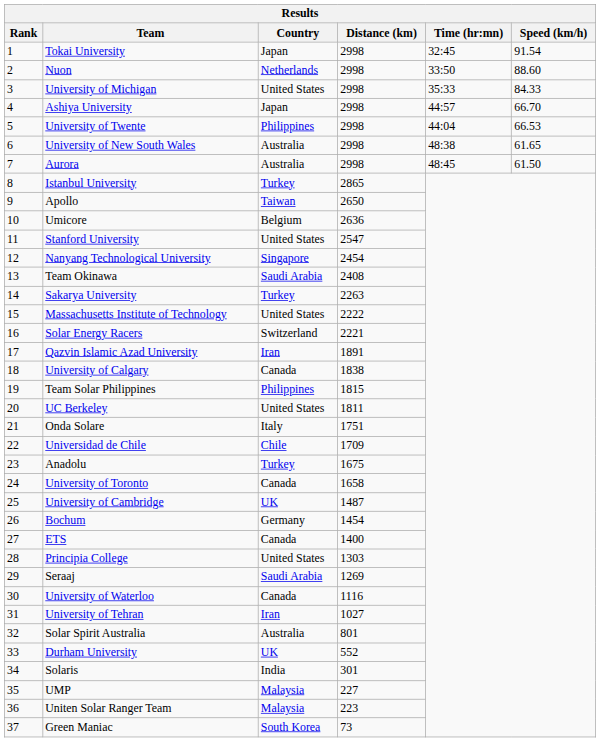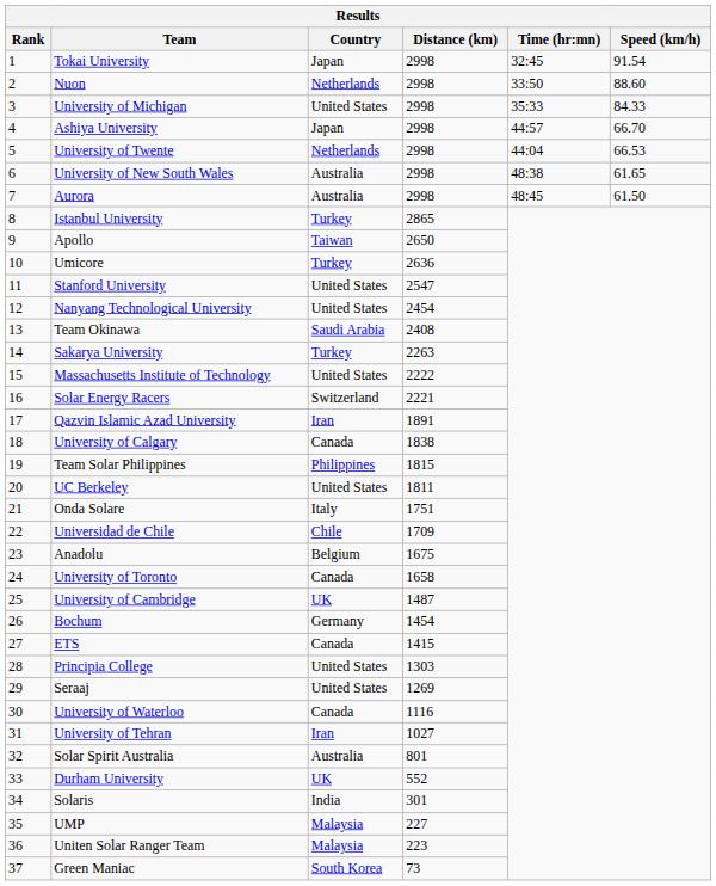 <table class="wikitable collapsible collapsed" style="min-width:50em;">
 <tr>
 <th colspan=6>Results</th>
 </tr>
 <tr>
 <th>Rank</th>
 <th>Team</th>
 <th>Country</th>
 <th>Distance (km)</th>
 <th>Time (hr:mn)</th>
 <th>Speed (km/h)</th>
 </tr>
 <tr>
 <td>1</td>
 <td><a href='#'>Tokai University</a></td>
 <td>Japan</td>
 <td>2998</td>
 <td>32:45</td>
 <td>91.54</td>
 </tr>
 <tr>
 <td>2</td>
 <td><a href='#'>Nuon</a></td>
 <td><a href='#'>Netherlands</a></td>
 <td>2998</td>
 <td>33:50</td>
 <td>88.60</td>
 </tr>
 <tr>
 <td>3</td>
 <td><a href='#'>University of Michigan</a></td>
 <td>United States</td>
 <td>2998</td>
 <td>35:33</td>
 <td>84.33</td>
 </tr>
 <tr>
 <td>4</td>
 <td><a href='#'>Ashiya University</a></td>
 <td>Japan</td>
 <td>2998</td>
 <td>44:57</td>
 <td>66.70</td>
 </tr>
 <tr>
 <td>5</td>
 <td><a href='#'>University of Twente</a></td>
-<td><a href='#'>Philippines</a></td>
+<td><a href='#'>Netherlands</a></td>
 <td>2998</td>
 <td>44:04</td>
 <td>66.53</td>
 </tr>
 <tr>
 <td>6</td>
 <td><a href='#'>University of New South Wales</a></td>
 <td>Australia</td>
 <td>2998</td>
 <td>48:38</td>
 <td>61.65</td>
 </tr>
 <tr>
 <td>7</td>
 <td><a href='#'>Aurora</a></td>
 <td>Australia</td>
 <td>2998</td>
 <td>48:45</td>
 <td>61.50</td>
 </tr>
 <tr>
 <td>8</td>
 <td><a href='#'>Istanbul University</a></td>
 <td><a href='#'>Turkey</a></td>
 <td>2865</td>
 </tr>
 <tr>
 <td>9</td>
 <td>Apollo</td>
 <td><a href='#'>Taiwan</a></td>
 <td>2650</td>
 </tr>
 <tr>
 <td>10</td>
 <td>Umicore</td>
-<td>Belgium</td>
+<td><a href='#'>Turkey</a></td>
 <td>2636</td>
 </tr>
 <tr>
 <td>11</td>
 <td><a href='#'>Stanford University</a></td>
 <td>United States</td>
 <td>2547</td>
 </tr>
 <tr>
 <td>12</td>
 <td><a href='#'>Nanyang Technological University</a></td>
-<td><a href='#'>Singapore</a></td>
+<td>United States</td>
 <td>2454</td>
 </tr>
 <tr>
 <td>13</td>
 <td>Team Okinawa</td>
 <td><a href='#'>Saudi Arabia</a></td>
 <td>2408</td>
 </tr>
 <tr>
 <td>14</td>
 <td><a href='#'>Sakarya University</a></td>
 <td><a href='#'>Turkey</a></td>
 <td>2263</td>
 </tr>
 <tr>
 <td>15</td>
 <td><a href='#'>Massachusetts Institute of Technology</a></td>
 <td>United States</td>
 <td>2222</td>
 </tr>
 <tr>
 <td>16</td>
 <td><a href='#'>Solar Energy Racers</a></td>
 <td>Switzerland</td>
 <td>2221</td>
 </tr>
 <tr>
 <td>17</td>
 <td><a href='#'>Qazvin Islamic Azad University</a></td>
 <td><a href='#'>Iran</a></td>
 <td>1891</td>
 </tr>
 <tr>
 <td>18</td>
 <td><a href='#'>University of Calgary</a></td>
 <td>Canada</td>
 <td>1838</td>
 </tr>
 <tr>
 <td>19</td>
 <td>Team Solar Philippines</td>
 <td><a href='#'>Philippines</a></td>
 <td>1815</td>
 </tr>
 <tr>
 <td>20</td>
 <td><a href='#'>UC Berkeley</a></td>
 <td>United States</td>
 <td>1811</td>
 </tr>
 <tr>
 <td>21</td>
 <td>Onda Solare</td>
 <td>Italy</td>
 <td>1751</td>
 </tr>
 <tr>
 <td>22</td>
 <td><a href='#'>Universidad de Chile</a></td>
 <td><a href='#'>Chile</a></td>
 <td>1709</td>
 </tr>
 <tr>
 <td>23</td>
 <td>Anadolu</td>
-<td><a href='#'>Turkey</a></td>
+<td>Belgium</td>
 <td>1675</td>
 </tr>
 <tr>
 <td>24</td>
 <td><a href='#'>University of Toronto</a></td>
 <td>Canada</td>
 <td>1658</td>
 </tr>
 <tr>
 <td>25</td>
 <td><a href='#'>University of Cambridge</a></td>
 <td><a href='#'>UK</a></td>
 <td>1487</td>
 </tr>
 <tr>
 <td>26</td>
 <td><a href='#'>Bochum</a></td>
 <td>Germany</td>
 <td>1454</td>
 </tr>
 <tr>
 <td>27</td>
 <td><a href='#'>ETS</a></td>
 <td>Canada</td>
-<td>1400</td>
+<td>1415</td>
 </tr>
 <tr>
 <td>28</td>
 <td><a href='#'>Principia College</a></td>
 <td>United States</td>
 <td>1303</td>
 </tr>
 <tr>
 <td>29</td>
 <td>Seraaj</td>
-<td><a href='#'>Saudi Arabia</a></td>
+<td>United States</td>
 <td>1269</td>
 </tr>
 <tr>
 <td>30</td>
 <td><a href='#'>University of Waterloo</a></td>
 <td>Canada</td>
 <td>1116</td>
 </tr>
 <tr>
 <td>31</td>
 <td><a href='#'>University of Tehran</a></td>
 <td><a href='#'>Iran</a></td>
 <td>1027</td>
 </tr>
 <tr>
 <td>32</td>
 <td>Solar Spirit Australia</td>
 <td>Australia</td>
 <td>801</td>
 </tr>
 <tr>
 <td>33</td>
 <td><a href='#'>Durham University</a></td>
 <td><a href='#'>UK</a></td>
 <td>552</td>
 </tr>
 <tr>
 <td>34</td>
 <td>Solaris</td>
 <td>India</td>
 <td>301</td>
 </tr>
 <tr>
 <td>35</td>
 <td>UMP</td>
 <td><a href='#'>Malaysia</a></td>
 <td>227</td>
 </tr>
 <tr>
 <td>36</td>
 <td>Uniten Solar Ranger Team</td>
 <td><a href='#'>Malaysia</a></td>
 <td>223</td>
 </tr>
 <tr>
 <td>37</td>
 <td>Green Maniac</td>
 <td><a href='#'>South Korea</a></td>
 <td>73</td>
 </tr>
 </table>
